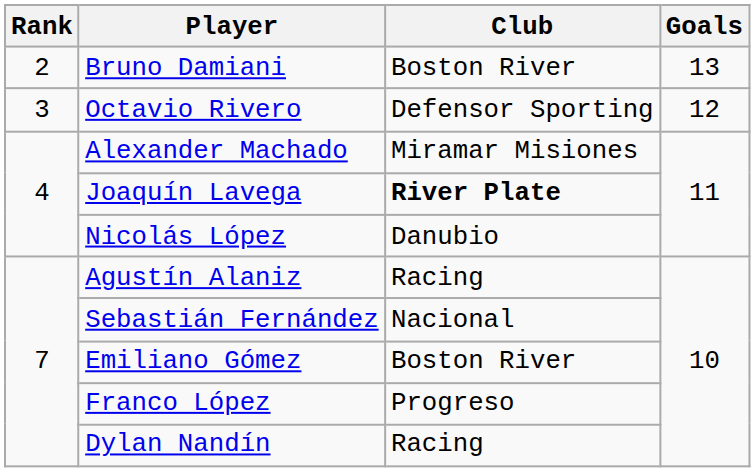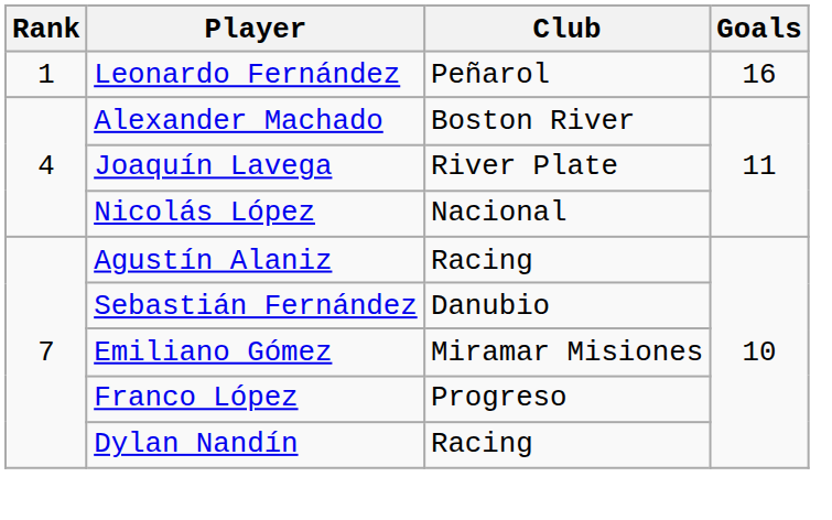 <table class="wikitable" style="text-align:center">
 <tr>
 <th>Rank</th>
 <th>Player</th>
 <th>Club</th>
 <th>Goals</th>
 </tr>
 <tr>
-<td>2</td>
-<td align="left"> <a href='#'>Bruno Damiani</a></td>
-<td align="left">Boston River</td>
-<td>13</td>
-</tr>
-<tr>
-<td>3</td>
-<td align="left"> <a href='#'>Octavio Rivero</a></td>
-<td align="left">Defensor Sporting</td>
-<td>12</td>
+<td>1</td>
+<td align="left"> <a href='#'>Leonardo Fernández</a></td>
+<td align="left">Peñarol</td>
+<td>16</td>
 </tr>
 <tr>
 <td rowspan=3>4</td>
 <td align="left"> <a href='#'>Alexander Machado</a></td>
-<td align="left">Miramar Misiones</td>
+<td align="left">Boston River</td>
 <td rowspan=3>11</td>
 </tr>
 <tr>
 <td align="left"> <a href='#'>Joaquín Lavega</a></td>
-<td align="left"><strong>River Plate</strong></td>
+<td align="left">River Plate</td>
 </tr>
 <tr>
 <td align="left"> <a href='#'>Nicolás López</a></td>
-<td align="left">Danubio</td>
+<td align="left">Nacional</td>
 </tr>
 <tr>
 <td rowspan=5>7</td>
 <td align="left"> <a href='#'>Agustín Alaniz</a></td>
 <td align="left">Racing</td>
 <td rowspan=5>10</td>
 </tr>
 <tr>
 <td align="left"> <a href='#'>Sebastián Fernández</a></td>
-<td align="left">Nacional</td>
+<td align="left">Danubio</td>
 </tr>
 <tr>
 <td align="left"> <a href='#'>Emiliano Gómez</a></td>
-<td align="left">Boston River</td>
+<td align="left">Miramar Misiones</td>
 </tr>
 <tr>
 <td align="left"> <a href='#'>Franco López</a></td>
 <td align="left">Progreso</td>
 </tr>
 <tr>
 <td align="left"> <a href='#'>Dylan Nandín</a></td>
 <td align="left">Racing</td>
 </tr>
 </table>
